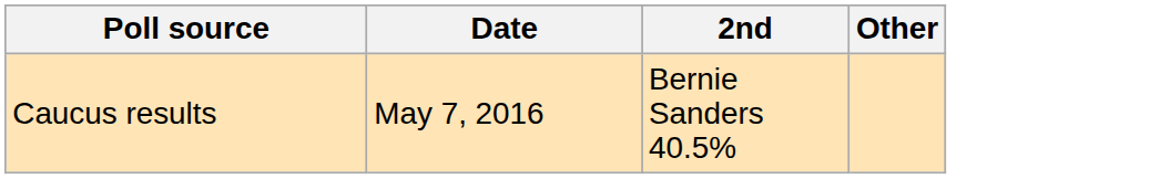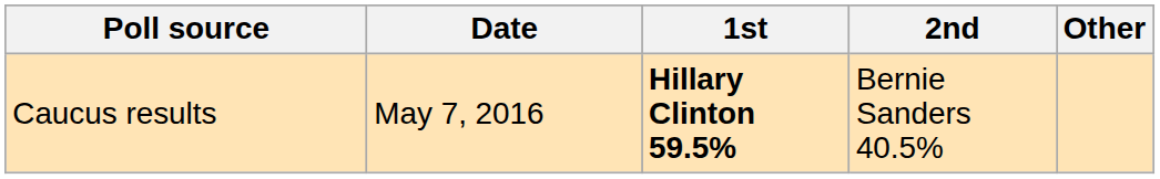 <table class="wikitable">
 <tr>
 <th style="width:180px;">Poll source</th>
 <th style="width:135px;">Date</th>
+<th style="width:100px;">1st</th>
 <th style="width:100px;">2nd</th>
 <th>Other</th>
 </tr>
 <tr style="background:Moccasin;">
 <td>Caucus results</td>
 <td>May 7, 2016</td>
+<td><strong>Hillary Clinton<br>59.5%</strong></td>
 <td>Bernie Sanders<br>40.5%</td>
 <td></td>
 </tr>
 </table>
